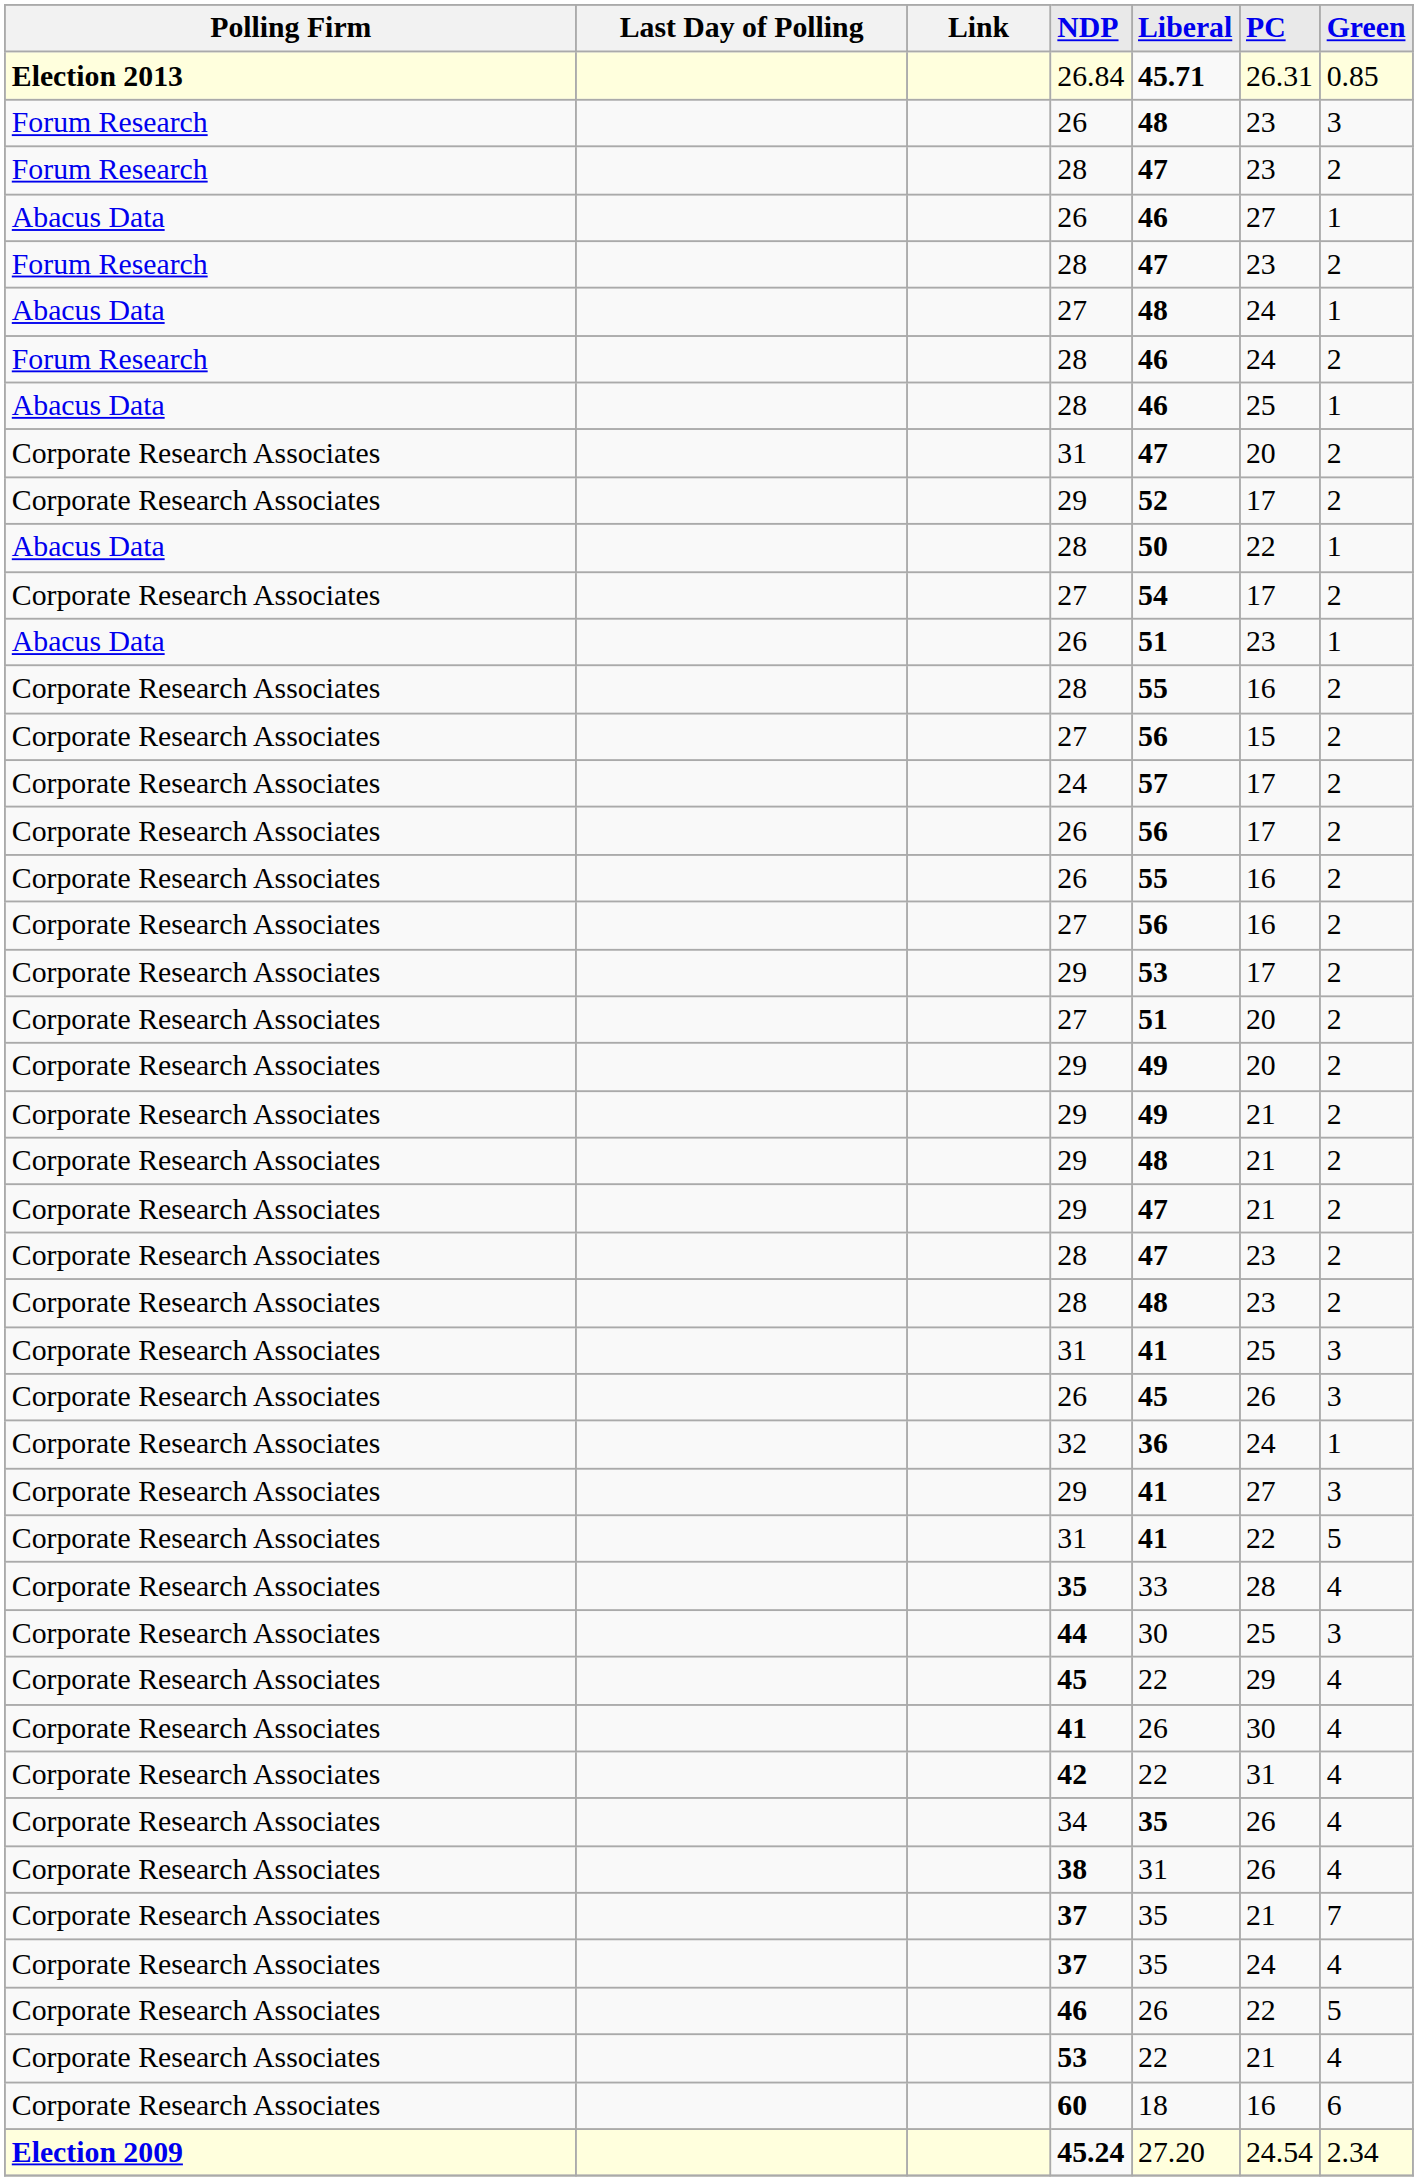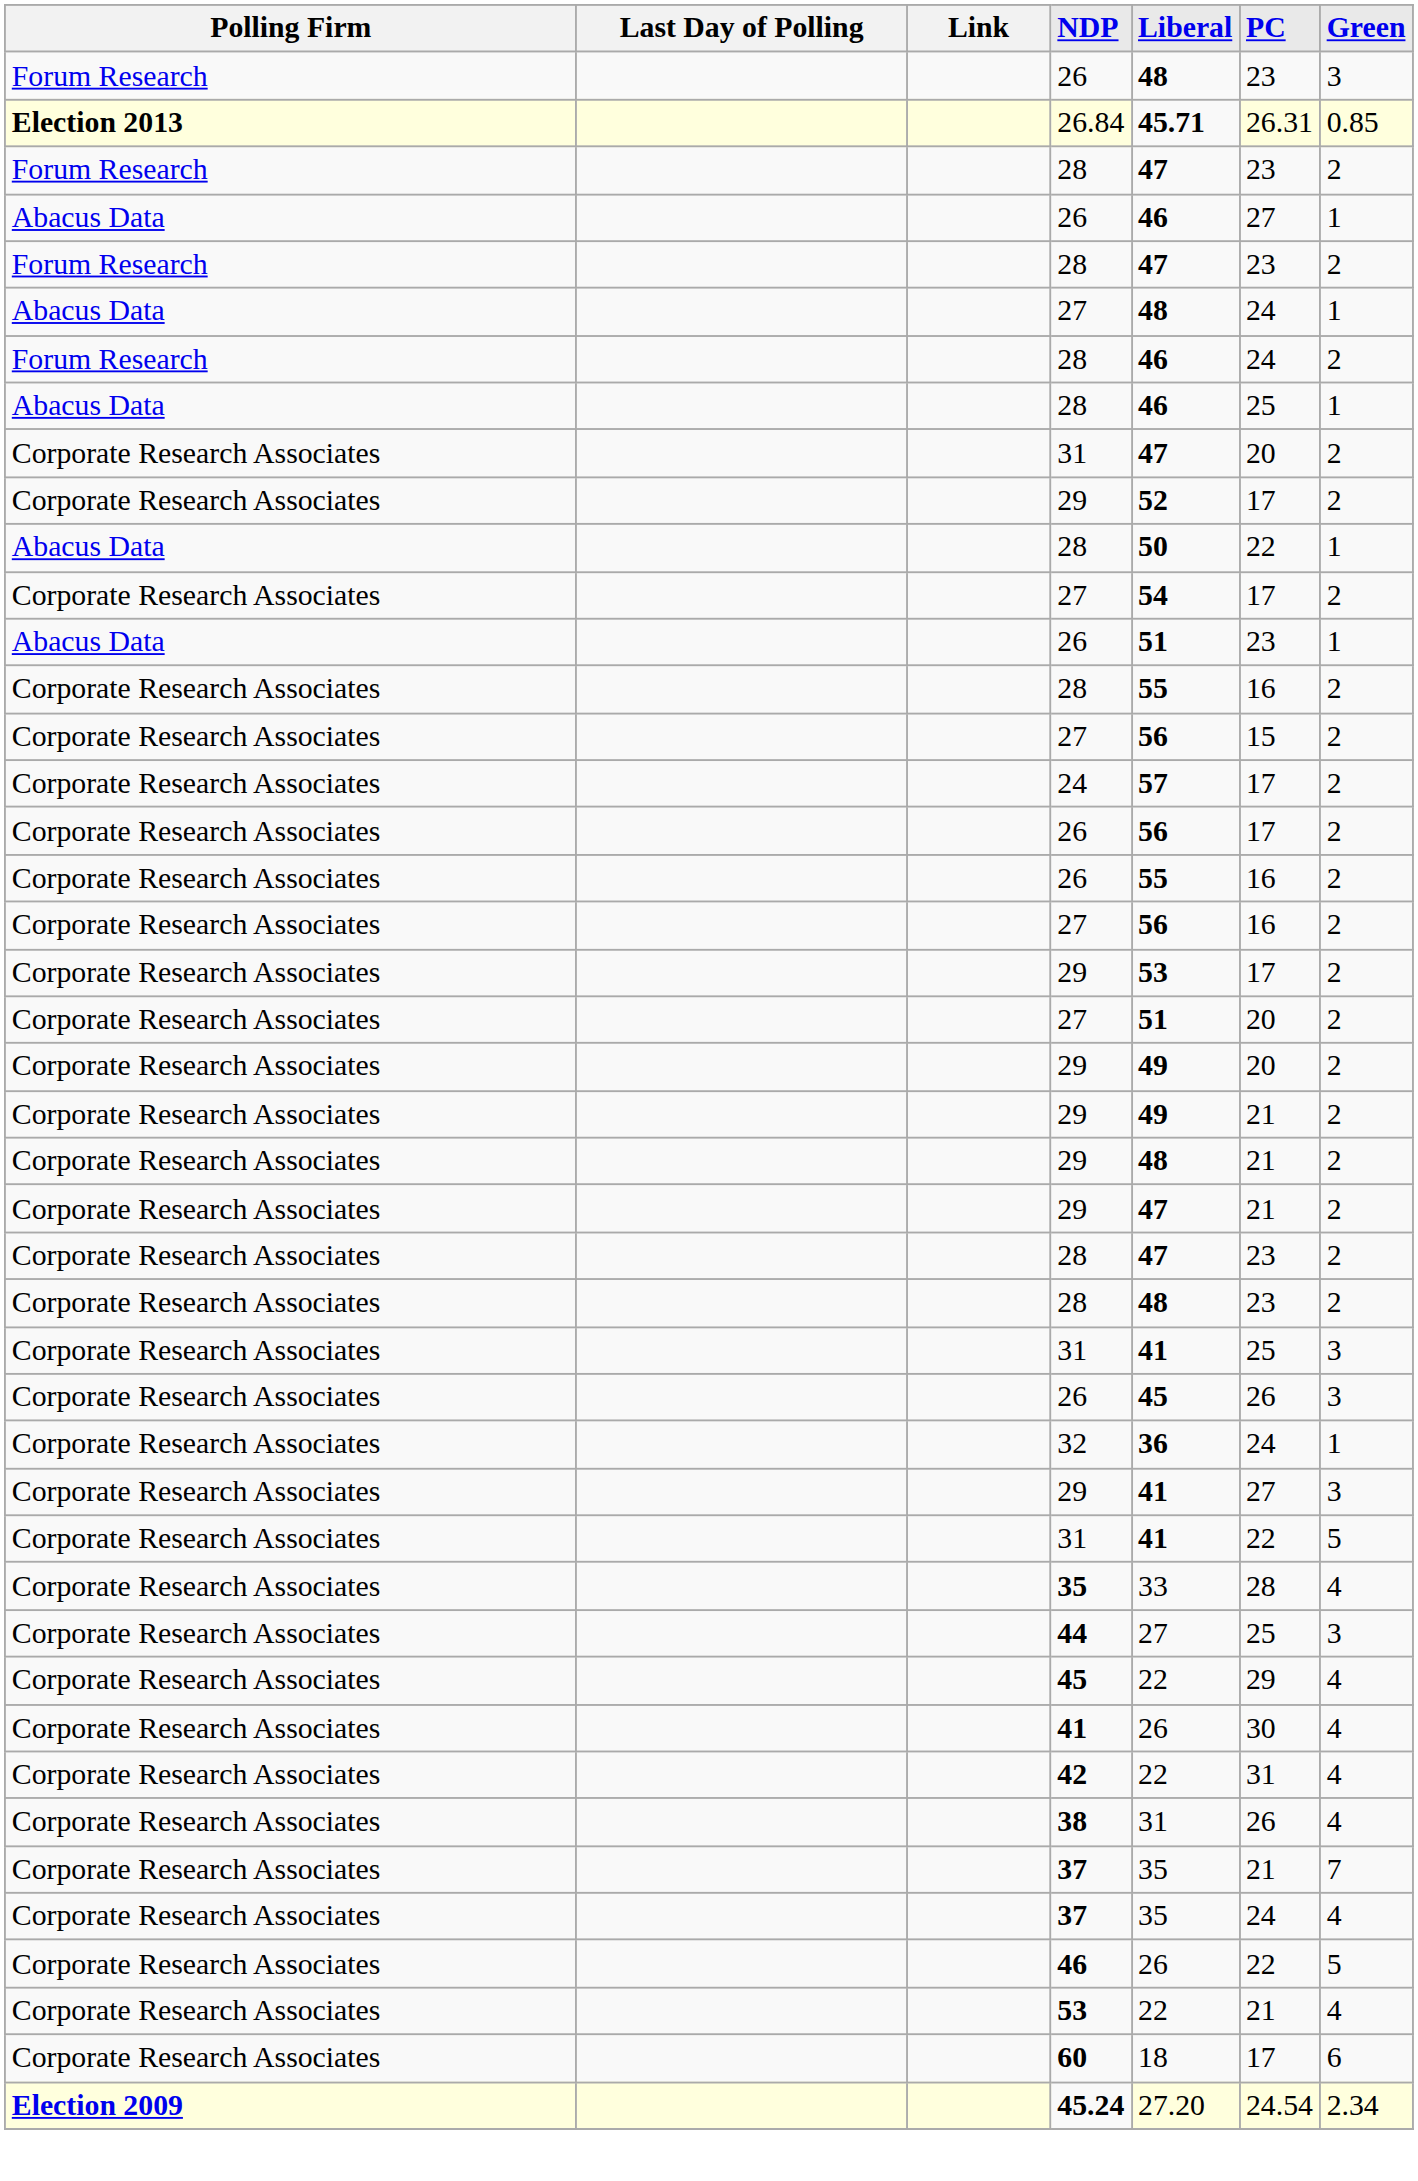 <table class="wikitable sortable">
 <tr style="background:#e9e9e9;">
 <th style="width: 300px">Polling Firm</th>
 <th style="width: 170px">Last Day of Polling</th>
 <th style="width: 70px" class="unsortable">Link</th>
 <td><strong><a href='#'>NDP</a></strong></td>
 <td><strong><a href='#'>Liberal</a></strong></td>
 <td><strong><a href='#'>PC</a></strong></td>
 <td><strong><a href='#'>Green</a></strong></td>
 </tr>
 <tr>
+<td><a href='#'>Forum Research</a></td>
+<td></td>
+<td></td>
+<td>26</td>
+<td><strong>48</strong></td>
+<td>23</td>
+<td>3</td>
+</tr>
+<tr>
 <td bgcolor="#FFFFDD"><strong>Election 2013</strong></td>
 <td bgcolor="#FFFFDD"></td>
 <td bgcolor="#FFFFDD"></td>
 <td bgcolor="#FFFFDD">26.84</td>
 <td><strong>45.71</strong></td>
 <td bgcolor="#FFFFDD">26.31</td>
 <td bgcolor="#FFFFDD">0.85</td>
-</tr>
-<tr>
-<td><a href='#'>Forum Research</a></td>
-<td></td>
-<td></td>
-<td>26</td>
-<td><strong>48</strong></td>
-<td>23</td>
-<td>3</td>
 </tr>
 <tr>
 <td><a href='#'>Forum Research</a></td>
 <td></td>
 <td></td>
 <td>28</td>
 <td><strong>47</strong></td>
 <td>23</td>
 <td>2</td>
 </tr>
 <tr>
 <td><a href='#'>Abacus Data</a></td>
 <td></td>
 <td></td>
 <td>26</td>
 <td><strong>46</strong></td>
 <td>27</td>
 <td>1</td>
 </tr>
 <tr>
 <td><a href='#'>Forum Research</a></td>
 <td></td>
 <td></td>
 <td>28</td>
 <td><strong>47</strong></td>
 <td>23</td>
 <td>2</td>
 </tr>
 <tr>
 <td><a href='#'>Abacus Data</a></td>
 <td></td>
 <td></td>
 <td>27</td>
 <td><strong>48</strong></td>
 <td>24</td>
 <td>1</td>
 </tr>
 <tr>
 <td><a href='#'>Forum Research</a></td>
 <td></td>
 <td></td>
 <td>28</td>
 <td><strong>46</strong></td>
 <td>24</td>
 <td>2</td>
 </tr>
 <tr>
 <td><a href='#'>Abacus Data</a></td>
 <td></td>
 <td></td>
 <td>28</td>
 <td><strong>46</strong></td>
 <td>25</td>
 <td>1</td>
 </tr>
 <tr>
 <td>Corporate Research Associates</td>
 <td></td>
 <td></td>
 <td>31</td>
 <td><strong>47</strong></td>
 <td>20</td>
 <td>2</td>
 </tr>
 <tr>
 <td>Corporate Research Associates</td>
 <td></td>
 <td></td>
 <td>29</td>
 <td><strong>52</strong></td>
 <td>17</td>
 <td>2</td>
 </tr>
 <tr>
 <td><a href='#'>Abacus Data</a></td>
 <td></td>
 <td></td>
 <td>28</td>
 <td><strong>50</strong></td>
 <td>22</td>
 <td>1</td>
 </tr>
 <tr>
 <td>Corporate Research Associates</td>
 <td></td>
 <td></td>
 <td>27</td>
 <td><strong>54</strong></td>
 <td>17</td>
 <td>2</td>
 </tr>
 <tr>
 <td><a href='#'>Abacus Data</a></td>
 <td></td>
 <td></td>
 <td>26</td>
 <td><strong>51</strong></td>
 <td>23</td>
 <td>1</td>
 </tr>
 <tr>
 <td>Corporate Research Associates</td>
 <td></td>
 <td></td>
 <td>28</td>
 <td><strong>55</strong></td>
 <td>16</td>
 <td>2</td>
 </tr>
 <tr>
 <td>Corporate Research Associates</td>
 <td></td>
 <td></td>
 <td>27</td>
 <td><strong>56</strong></td>
 <td>15</td>
 <td>2</td>
 </tr>
 <tr>
 <td>Corporate Research Associates</td>
 <td></td>
 <td></td>
 <td>24</td>
 <td><strong>57</strong></td>
 <td>17</td>
 <td>2</td>
 </tr>
 <tr>
 <td>Corporate Research Associates</td>
 <td></td>
 <td></td>
 <td>26</td>
 <td><strong>56</strong></td>
 <td>17</td>
 <td>2</td>
 </tr>
 <tr>
 <td>Corporate Research Associates</td>
 <td></td>
 <td></td>
 <td>26</td>
 <td><strong>55</strong></td>
 <td>16</td>
 <td>2</td>
 </tr>
 <tr>
 <td>Corporate Research Associates</td>
 <td></td>
 <td></td>
 <td>27</td>
 <td><strong>56</strong></td>
 <td>16</td>
 <td>2</td>
 </tr>
 <tr>
 <td>Corporate Research Associates</td>
 <td></td>
 <td></td>
 <td>29</td>
 <td><strong>53</strong></td>
 <td>17</td>
 <td>2</td>
 </tr>
 <tr>
 <td>Corporate Research Associates</td>
 <td></td>
 <td></td>
 <td>27</td>
 <td><strong>51</strong></td>
 <td>20</td>
 <td>2</td>
 </tr>
 <tr>
 <td>Corporate Research Associates</td>
 <td></td>
 <td></td>
 <td>29</td>
 <td><strong>49</strong></td>
 <td>20</td>
 <td>2</td>
 </tr>
 <tr>
 <td>Corporate Research Associates</td>
 <td></td>
 <td></td>
 <td>29</td>
 <td><strong>49</strong></td>
 <td>21</td>
 <td>2</td>
 </tr>
 <tr>
 <td>Corporate Research Associates</td>
 <td></td>
 <td></td>
 <td>29</td>
 <td><strong>48</strong></td>
 <td>21</td>
 <td>2</td>
 </tr>
 <tr>
 <td>Corporate Research Associates</td>
 <td></td>
 <td></td>
 <td>29</td>
 <td><strong>47</strong></td>
 <td>21</td>
 <td>2</td>
 </tr>
 <tr>
 <td>Corporate Research Associates</td>
 <td></td>
 <td></td>
 <td>28</td>
 <td><strong>47</strong></td>
 <td>23</td>
 <td>2</td>
 </tr>
 <tr>
 <td>Corporate Research Associates</td>
 <td></td>
 <td></td>
 <td>28</td>
 <td><strong>48</strong></td>
 <td>23</td>
 <td>2</td>
 </tr>
 <tr>
 <td>Corporate Research Associates</td>
 <td></td>
 <td></td>
 <td>31</td>
 <td><strong>41</strong></td>
 <td>25</td>
 <td>3</td>
 </tr>
 <tr>
 <td>Corporate Research Associates</td>
 <td></td>
 <td></td>
 <td>26</td>
 <td><strong>45</strong></td>
 <td>26</td>
 <td>3</td>
 </tr>
 <tr>
 <td>Corporate Research Associates</td>
 <td></td>
 <td></td>
 <td>32</td>
 <td><strong>36</strong></td>
 <td>24</td>
 <td>1</td>
 </tr>
 <tr>
 <td>Corporate Research Associates</td>
 <td></td>
 <td></td>
 <td>29</td>
 <td><strong>41</strong></td>
 <td>27</td>
 <td>3</td>
 </tr>
 <tr>
 <td>Corporate Research Associates</td>
 <td></td>
 <td></td>
 <td>31</td>
 <td><strong>41</strong></td>
 <td>22</td>
 <td>5</td>
 </tr>
 <tr>
 <td>Corporate Research Associates</td>
 <td></td>
 <td></td>
 <td><strong>35</strong></td>
 <td>33</td>
 <td>28</td>
 <td>4</td>
 </tr>
 <tr>
 <td>Corporate Research Associates</td>
 <td></td>
 <td></td>
 <td><strong>44</strong></td>
-<td>30</td>
+<td>27</td>
 <td>25</td>
 <td>3</td>
 </tr>
 <tr>
 <td>Corporate Research Associates</td>
 <td></td>
 <td></td>
 <td><strong>45</strong></td>
 <td>22</td>
 <td>29</td>
 <td>4</td>
 </tr>
 <tr>
 <td>Corporate Research Associates</td>
 <td></td>
 <td></td>
 <td><strong>41</strong></td>
 <td>26</td>
 <td>30</td>
 <td>4</td>
 </tr>
 <tr>
 <td>Corporate Research Associates</td>
 <td></td>
 <td></td>
 <td><strong>42</strong></td>
 <td>22</td>
 <td>31</td>
-<td>4</td>
-</tr>
-<tr>
-<td>Corporate Research Associates</td>
-<td></td>
-<td></td>
-<td>34</td>
-<td><strong>35</strong></td>
-<td>26</td>
 <td>4</td>
 </tr>
 <tr>
 <td>Corporate Research Associates</td>
 <td></td>
 <td></td>
 <td><strong>38</strong></td>
 <td>31</td>
 <td>26</td>
 <td>4</td>
 </tr>
 <tr>
 <td>Corporate Research Associates</td>
 <td></td>
 <td></td>
 <td><strong>37</strong></td>
 <td>35</td>
 <td>21</td>
 <td>7</td>
 </tr>
 <tr>
 <td>Corporate Research Associates</td>
 <td></td>
 <td></td>
 <td><strong>37</strong></td>
 <td>35</td>
 <td>24</td>
 <td>4</td>
 </tr>
 <tr>
 <td>Corporate Research Associates</td>
 <td></td>
 <td> </td>
 <td><strong>46</strong></td>
 <td>26</td>
 <td>22</td>
 <td>5</td>
 </tr>
 <tr>
 <td>Corporate Research Associates</td>
 <td></td>
 <td></td>
 <td><strong>53</strong></td>
 <td>22</td>
 <td>21</td>
 <td>4</td>
 </tr>
 <tr>
 <td>Corporate Research Associates</td>
 <td></td>
 <td></td>
 <td><strong>60</strong></td>
 <td>18</td>
-<td>16</td>
+<td>17</td>
 <td>6</td>
 </tr>
 <tr>
 <td bgcolor="#FFFFDD"><a href='#'><strong>Election 2009</strong></a></td>
 <td bgcolor="#FFFFDD"></td>
 <td bgcolor="#FFFFDD"></td>
 <td><strong>45.24</strong></td>
 <td bgcolor="#FFFFDD">27.20</td>
 <td bgcolor="#FFFFDD">24.54</td>
 <td bgcolor="#FFFFDD">2.34</td>
 </tr>
 <tr>
 </tr>
 </table>
